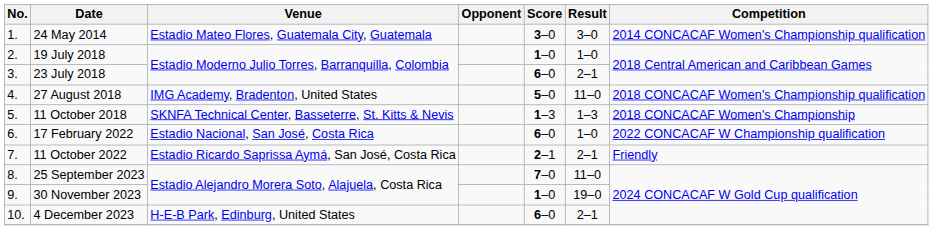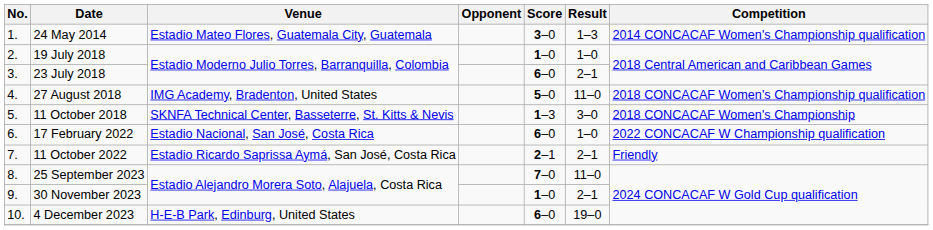 <table class="wikitable">
 <tr>
 <th>No.</th>
 <th>Date</th>
 <th>Venue</th>
 <th>Opponent</th>
 <th>Score</th>
 <th>Result</th>
 <th>Competition</th>
 </tr>
 <tr>
 <td>1.</td>
 <td>24 May 2014</td>
 <td><a href='#'>Estadio Mateo Flores</a>, <a href='#'>Guatemala City</a>, <a href='#'>Guatemala</a></td>
 <td></td>
 <td align=center><strong>3</strong>–0</td>
-<td align=center>3–0</td>
+<td align=center>1–3</td>
 <td><a href='#'>2014 CONCACAF Women's Championship qualification</a></td>
 </tr>
 <tr>
 <td>2.</td>
 <td>19 July 2018</td>
 <td rowspan=2><a href='#'>Estadio Moderno Julio Torres</a>, <a href='#'>Barranquilla</a>, <a href='#'>Colombia</a></td>
 <td></td>
 <td align=center><strong>1</strong>–0</td>
 <td align=center>1–0</td>
 <td rowspan=2><a href='#'>2018 Central American and Caribbean Games</a></td>
 </tr>
 <tr>
 <td>3.</td>
 <td>23 July 2018</td>
 <td></td>
 <td align=center><strong>6</strong>–0</td>
 <td align=center>2–1</td>
 </tr>
 <tr>
 <td>4.</td>
 <td>27 August 2018</td>
 <td><a href='#'>IMG Academy</a>, <a href='#'>Bradenton</a>, United States</td>
 <td></td>
 <td align=center><strong>5</strong>–0</td>
 <td align=center>11–0</td>
 <td><a href='#'>2018 CONCACAF Women's Championship qualification</a></td>
 </tr>
 <tr>
 <td>5.</td>
 <td>11 October 2018</td>
 <td><a href='#'>SKNFA Technical Center</a>, <a href='#'>Basseterre</a>, <a href='#'>St. Kitts & Nevis</a></td>
 <td></td>
 <td align=center><strong>1</strong>–3</td>
-<td align=center>1–3</td>
+<td align=center>3–0</td>
 <td><a href='#'>2018 CONCACAF Women's Championship</a></td>
 </tr>
 <tr>
 <td>6.</td>
 <td>17 February 2022</td>
 <td><a href='#'>Estadio Nacional</a>, <a href='#'>San José</a>, <a href='#'>Costa Rica</a></td>
 <td></td>
 <td align=center><strong>6</strong>–0</td>
 <td align=center>1–0</td>
 <td><a href='#'>2022 CONCACAF W Championship qualification</a></td>
 </tr>
 <tr>
 <td>7.</td>
 <td>11 October 2022</td>
 <td><a href='#'>Estadio Ricardo Saprissa Aymá</a>, San José, Costa Rica</td>
 <td></td>
 <td align=center><strong>2</strong>–1</td>
 <td align=center>2–1</td>
 <td><a href='#'>Friendly</a></td>
 </tr>
 <tr>
 <td>8.</td>
 <td>25 September 2023</td>
 <td rowspan=2><a href='#'>Estadio Alejandro Morera Soto</a>, <a href='#'>Alajuela</a>, Costa Rica</td>
 <td></td>
 <td align=center><strong>7</strong>–0</td>
 <td align=center>11–0</td>
 <td rowspan=3><a href='#'>2024 CONCACAF W Gold Cup qualification</a></td>
 </tr>
 <tr>
 <td>9.</td>
 <td>30 November 2023</td>
 <td></td>
 <td align=center><strong>1</strong>–0</td>
-<td align=center>19–0</td>
+<td align=center>2–1</td>
 </tr>
 <tr>
 <td>10.</td>
 <td>4 December 2023</td>
 <td><a href='#'>H-E-B Park</a>, <a href='#'>Edinburg</a>, United States</td>
 <td></td>
 <td align=center><strong>6</strong>–0</td>
-<td align=center>2–1</td>
+<td align=center>19–0</td>
 </tr>
 <tr>
 </tr>
 </table>
